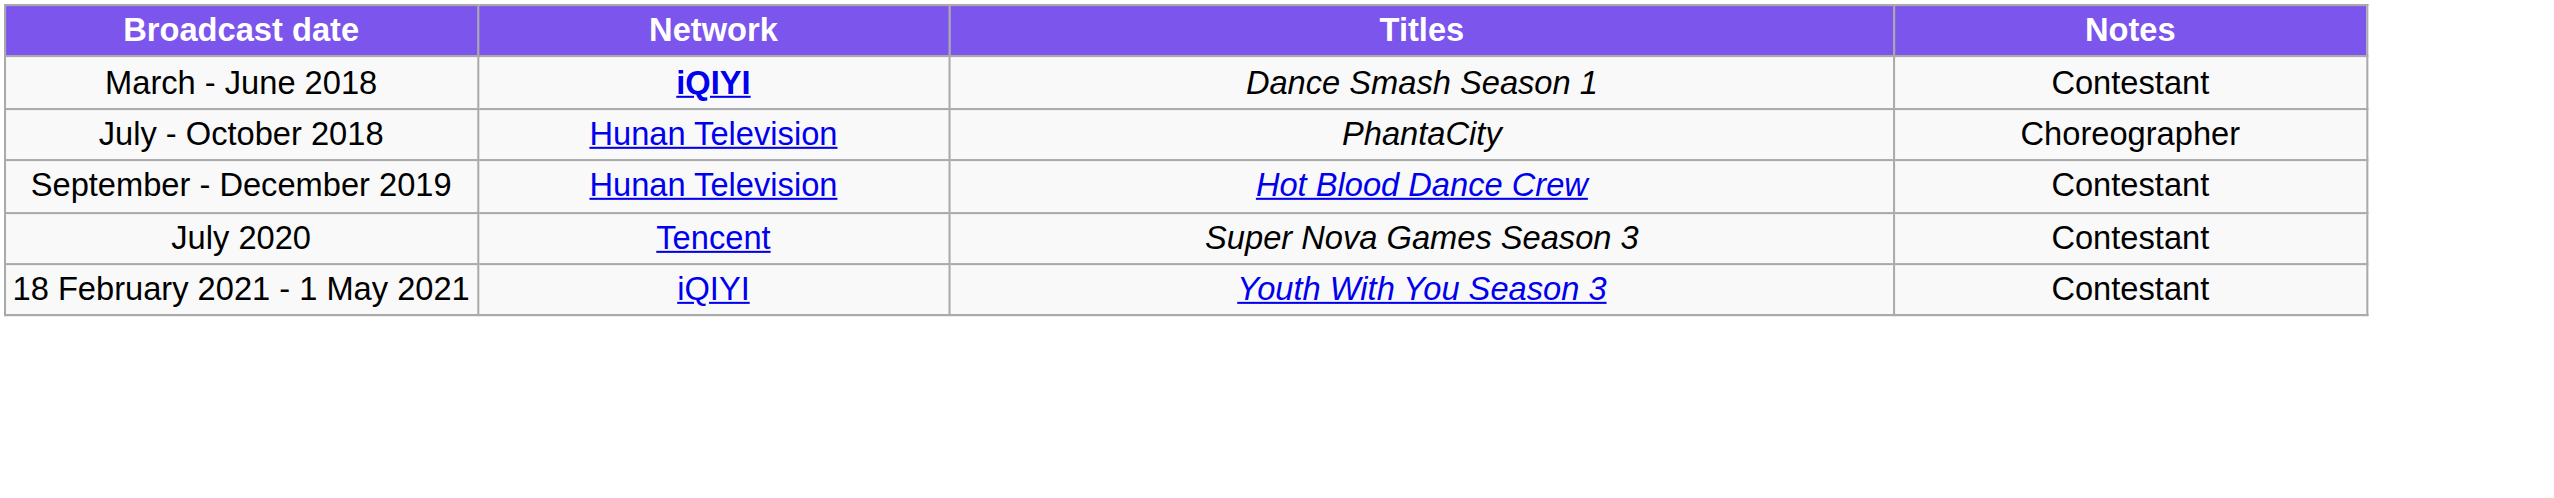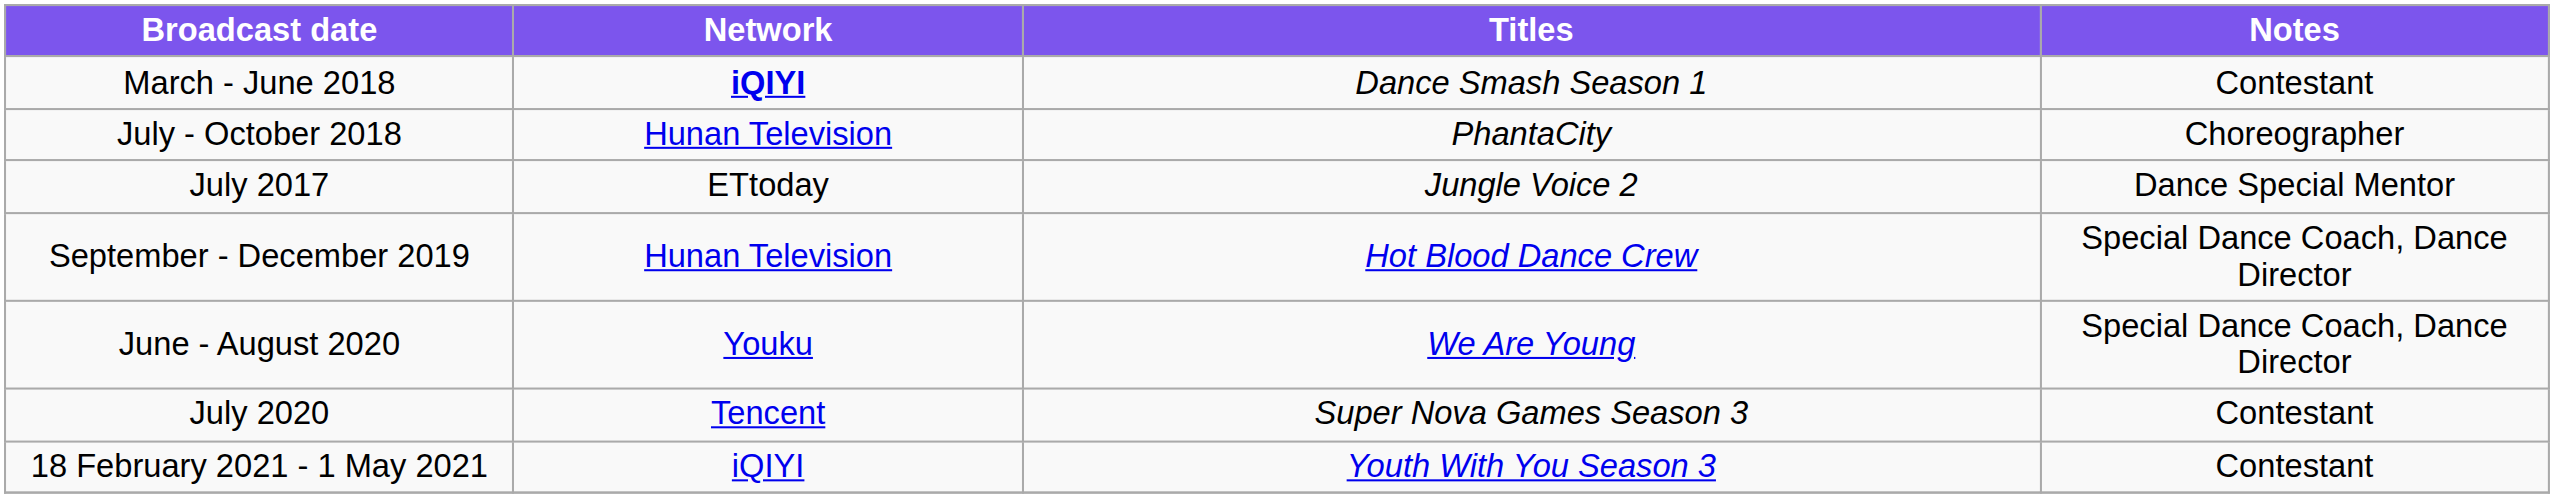 <table class="wikitable" style="text-align:center">
 <tr style="background:#7C55ED; color:white; font-weight:bold; text-align:center;">
 <td width="20%"><strong>Broadcast date</strong></td>
 <td width="20%"><strong>Network</strong></td>
 <td width="40%"><strong>Titles</strong></td>
 <td width="20%"><strong>Notes</strong></td>
 </tr>
 <tr>
 <td>March - June 2018</td>
 <td><strong><a href='#'>iQIYI</a></strong></td>
 <td><em>Dance Smash Season 1</em></td>
 <td>Contestant</td>
 </tr>
 <tr>
 <td>July - October 2018</td>
 <td><a href='#'>Hunan Television</a></td>
 <td><em>PhantaCity</em></td>
 <td>Choreographer</td>
 </tr>
 <tr>
+<td>July 2017</td>
+<td>ETtoday</td>
+<td><em>Jungle Voice 2</em></td>
+<td>Dance Special Mentor</td>
+</tr>
+<tr>
 <td>September - December 2019</td>
 <td><a href='#'>Hunan Television</a></td>
 <td><em><a href='#'>Hot Blood Dance Crew</a></em></td>
-<td>Contestant</td>
+<td>Special Dance Coach, Dance Director</td>
+</tr>
+<tr>
+<td>June - August 2020</td>
+<td><a href='#'>Youku</a></td>
+<td><em><a href='#'>We Are Young</a></em></td>
+<td>Special Dance Coach, Dance Director</td>
 </tr>
 <tr>
 <td>July 2020</td>
 <td><a href='#'>Tencent</a></td>
 <td><em>Super Nova Games Season 3</em></td>
 <td>Contestant</td>
 </tr>
 <tr>
 <td>18 February 2021 - 1 May 2021</td>
 <td><a href='#'>iQIYI</a></td>
 <td><em><a href='#'>Youth With You Season 3</a></em></td>
 <td>Contestant</td>
 </tr>
 <tr>
 </tr>
 </table>
